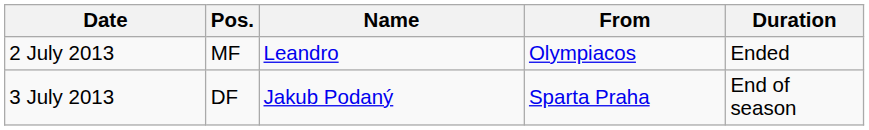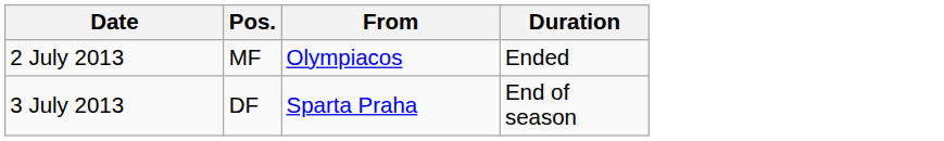 <table class="wikitable">
 <tr>
 <th width="150px">Date</th>
 <th width="30px">Pos.</th>
-<th width="200px">Name</th>
 <th width="150px">From</th>
 <th width="100px">Duration</th>
 </tr>
 <tr>
 <td>2 July 2013</td>
 <td>MF</td>
-<td> <a href='#'>Leandro</a></td>
 <td><a href='#'>Olympiacos</a></td>
 <td>Ended</td>
 </tr>
 <tr>
 <td>3 July 2013</td>
 <td>DF</td>
-<td> <a href='#'>Jakub Podaný</a></td>
 <td><a href='#'>Sparta Praha</a></td>
 <td>End of season</td>
 </tr>
 </table>
